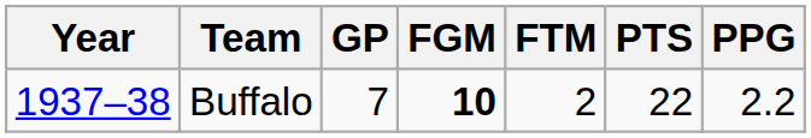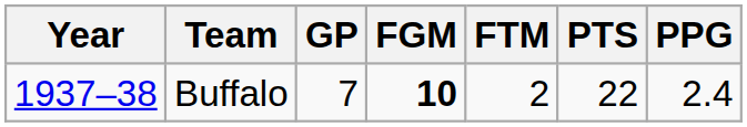 <table class="wikitable sortable" style="font-size:95%; text-align:right;">
 <tr>
 <th>Year</th>
 <th>Team</th>
 <th>GP</th>
 <th>FGM</th>
 <th>FTM</th>
 <th>PTS</th>
 <th>PPG</th>
 </tr>
 <tr>
 <td style="text-align:left;"><a href='#'>1937–38</a></td>
 <td style="text-align:left;">Buffalo</td>
 <td>7</td>
 <td><strong>10</strong></td>
 <td>2</td>
 <td>22</td>
-<td>2.2</td>
+<td>2.4</td>
 </tr>
 </table>
